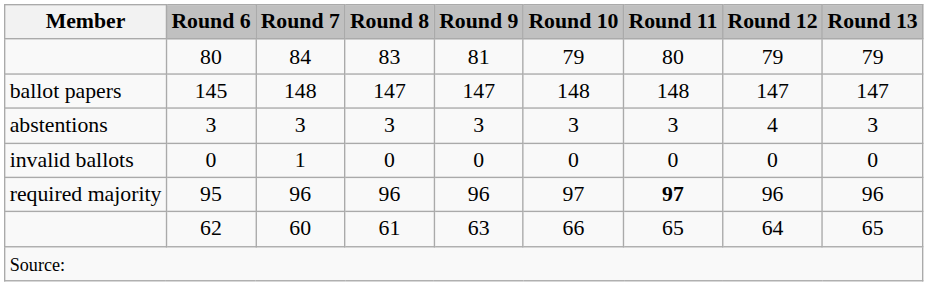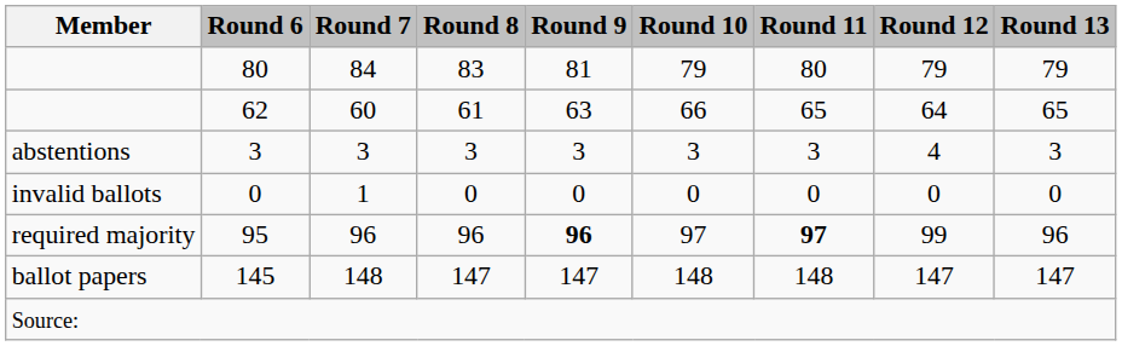 <table class="wikitable collapsible collapsed">
 <tr>
 <th>Member</th>
 <td style="background:silver;"><strong>Round 6</strong></td>
 <td style="background:silver;"><strong>Round 7</strong></td>
 <td style="background:silver;"><strong>Round 8</strong></td>
 <td style="background:silver;"><strong>Round 9</strong></td>
 <td style="background:silver;"><strong>Round 10</strong></td>
 <td style="background:silver;"><strong>Round 11</strong></td>
 <td style="background:silver;"><strong>Round 12</strong></td>
 <td style="background:silver;"><strong>Round 13</strong></td>
 </tr>
 <tr>
 <td></td>
 <td style="text-align:center;">80</td>
 <td style="text-align:center;">84</td>
 <td style="text-align:center;">83</td>
 <td style="text-align:center;">81</td>
 <td style="text-align:center;">79</td>
 <td style="text-align:center;">80</td>
 <td style="text-align:center;">79</td>
 <td style="text-align:center;">79</td>
 </tr>
 <tr>
-<td>ballot papers</td>
-<td style="text-align:center;">145</td>
-<td style="text-align:center;">148</td>
-<td style="text-align:center;">147</td>
-<td style="text-align:center;">147</td>
-<td style="text-align:center;">148</td>
-<td style="text-align:center;">148</td>
-<td style="text-align:center;">147</td>
-<td style="text-align:center;">147</td>
+<td></td>
+<td style="text-align:center;">62</td>
+<td style="text-align:center;">60</td>
+<td style="text-align:center;">61</td>
+<td style="text-align:center;">63</td>
+<td style="text-align:center;">66</td>
+<td style="text-align:center;">65</td>
+<td style="text-align:center;">64</td>
+<td style="text-align:center;">65</td>
 </tr>
 <tr>
 <td>abstentions</td>
 <td style="text-align:center;">3</td>
 <td style="text-align:center;">3</td>
 <td style="text-align:center;">3</td>
 <td style="text-align:center;">3</td>
 <td style="text-align:center;">3</td>
 <td style="text-align:center;">3</td>
 <td style="text-align:center;">4</td>
 <td style="text-align:center;">3</td>
 </tr>
 <tr>
 <td>invalid ballots</td>
 <td style="text-align:center;">0</td>
 <td style="text-align:center;">1</td>
 <td style="text-align:center;">0</td>
 <td style="text-align:center;">0</td>
 <td style="text-align:center;">0</td>
 <td style="text-align:center;">0</td>
 <td style="text-align:center;">0</td>
 <td style="text-align:center;">0</td>
 </tr>
 <tr>
 <td>required majority</td>
 <td style="text-align:center;">95</td>
 <td style="text-align:center;">96</td>
 <td style="text-align:center;">96</td>
-<td style="text-align:center;">96</td>
+<td style="text-align:center;"><strong>96</strong></td>
 <td style="text-align:center;">97</td>
 <td style="text-align:center;"><strong>97</strong></td>
-<td style="text-align:center;">96</td>
+<td style="text-align:center;">99</td>
 <td style="text-align:center;">96</td>
 </tr>
 <tr>
-<td></td>
-<td style="text-align:center;">62</td>
-<td style="text-align:center;">60</td>
-<td style="text-align:center;">61</td>
-<td style="text-align:center;">63</td>
-<td style="text-align:center;">66</td>
-<td style="text-align:center;">65</td>
-<td style="text-align:center;">64</td>
-<td style="text-align:center;">65</td>
+<td>ballot papers</td>
+<td style="text-align:center;">145</td>
+<td style="text-align:center;">148</td>
+<td style="text-align:center;">147</td>
+<td style="text-align:center;">147</td>
+<td style="text-align:center;">148</td>
+<td style="text-align:center;">148</td>
+<td style="text-align:center;">147</td>
+<td style="text-align:center;">147</td>
 </tr>
 <tr>
 <td colspan=9><small>Source:</small></td>
 </tr>
 </table>
